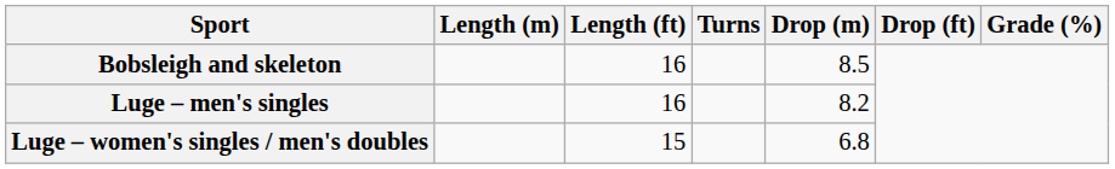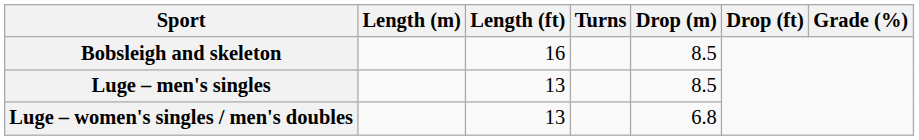 <table class="wikitable plainrowheaders">
 <tr>
 <th scope=col>Sport</th>
 <th scope=col>Length (m)</th>
 <th scope=col>Length (ft)</th>
 <th scope=col>Turns</th>
 <th scope=col>Drop (m)</th>
 <th scope=col>Drop (ft)</th>
 <th scope=col>Grade (%)</th>
 </tr>
 <tr>
 <th scope=row>Bobsleigh and skeleton</th>
 <td></td>
 <td align=right>16</td>
 <td></td>
 <td align=right>8.5</td>
 </tr>
 <tr>
 <th scope=row>Luge – men's singles</th>
 <td></td>
-<td align=right>16</td>
+<td align=right>13</td>
 <td></td>
-<td align=right>8.2</td>
+<td align=right>8.5</td>
 </tr>
 <tr>
 <th scope=row>Luge – women's singles / men's doubles</th>
 <td></td>
-<td align=right>15</td>
+<td align=right>13</td>
 <td></td>
 <td align=right>6.8</td>
 </tr>
 </table>
